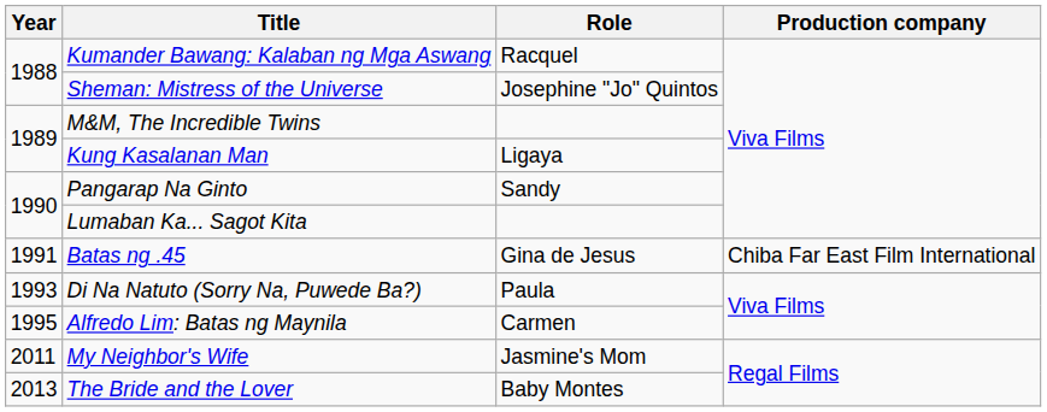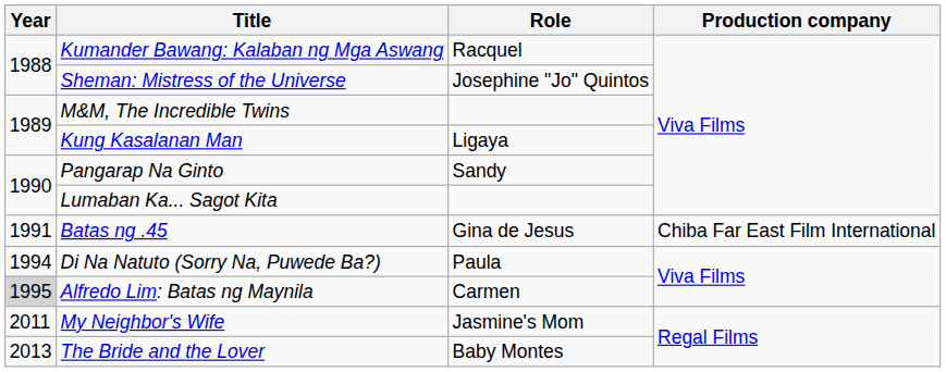 <table class="wikitable" style="font-size: 95%;">
 <tr>
 <th>Year</th>
 <th>Title</th>
 <th>Role</th>
 <th>Production company</th>
 </tr>
 <tr>
 <td rowspan="2">1988</td>
 <td><em><a href='#'>Kumander Bawang: Kalaban ng Mga Aswang</a></em></td>
 <td>Racquel</td>
 <td rowspan="6"><a href='#'>Viva Films</a></td>
 </tr>
 <tr>
 <td><em><a href='#'>Sheman: Mistress of the Universe</a></em></td>
 <td>Josephine "Jo" Quintos</td>
 </tr>
 <tr>
 <td rowspan="2">1989</td>
 <td><em>M&M, The Incredible Twins</em></td>
 <td></td>
 </tr>
 <tr>
 <td><em><a href='#'>Kung Kasalanan Man</a></em></td>
 <td>Ligaya</td>
 </tr>
 <tr>
 <td rowspan="2">1990</td>
 <td><em>Pangarap Na Ginto</em></td>
 <td>Sandy</td>
 </tr>
 <tr>
 <td><em>Lumaban Ka... Sagot Kita</em></td>
 <td></td>
 </tr>
 <tr>
 <td>1991</td>
 <td><em><a href='#'>Batas ng .45</a></em></td>
 <td>Gina de Jesus</td>
 <td>Chiba Far East Film International</td>
 </tr>
 <tr>
-<td>1993</td>
+<td>1994</td>
 <td><em>Di Na Natuto (Sorry Na, Puwede Ba?)</em></td>
 <td>Paula</td>
 <td rowspan="2"><a href='#'>Viva Films</a></td>
 </tr>
 <tr>
-<td>1995</td>
+<td style="background: lightgrey;">1995</td>
 <td><em><a href='#'>Alfredo Lim</a>: Batas ng Maynila</em></td>
 <td>Carmen</td>
 </tr>
 <tr>
 <td>2011</td>
 <td><em><a href='#'>My Neighbor's Wife</a></em></td>
 <td>Jasmine's Mom</td>
 <td rowspan="2"><a href='#'>Regal Films</a></td>
 </tr>
 <tr>
 <td>2013</td>
 <td><em><a href='#'>The Bride and the Lover</a></em></td>
 <td>Baby Montes</td>
 </tr>
 </table>
